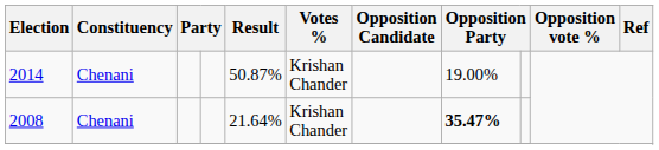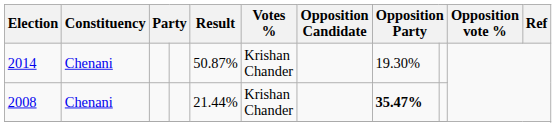 <table class="wikitable sortable">
 <tr>
 <th>Election</th>
 <th>Constituency</th>
 <th colspan="2">Party</th>
 <th>Result</th>
 <th>Votes %</th>
 <th>Opposition Candidate</th>
 <th colspan="2">Opposition Party</th>
 <th>Opposition vote %</th>
 <th>Ref</th>
 </tr>
 <tr>
 <td><a href='#'>2014</a></td>
 <td><a href='#'>Chenani</a></td>
 <td></td>
 <td></td>
 <td>50.87%</td>
 <td>Krishan Chander</td>
 <td></td>
-<td>19.00%</td>
+<td>19.30%</td>
 <td></td>
 </tr>
 <tr>
 <td><a href='#'>2008</a></td>
 <td><a href='#'>Chenani</a></td>
 <td></td>
 <td></td>
-<td>21.64%</td>
+<td>21.44%</td>
 <td>Krishan Chander</td>
 <td></td>
 <td><strong>35.47%</strong></td>
 <td></td>
 </tr>
 <tr>
 </tr>
 </table>
